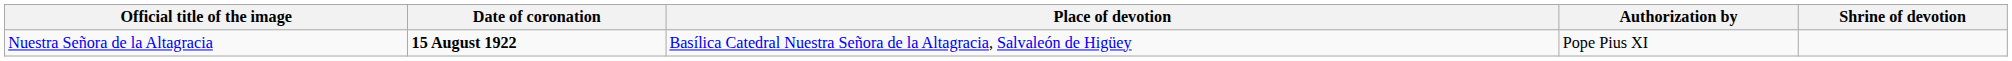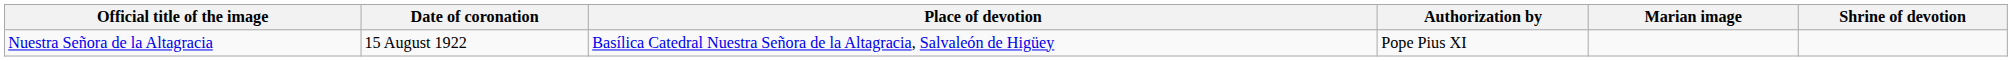 <table class="wikitable sortable" width="100%">
 <tr>
 <th>Official title of the image</th>
 <th data-sort-type="date">Date of coronation</th>
 <th>Place of devotion</th>
 <th>Authorization by</th>
+<th width=200px class=unsortable>Marian image</th>
 <th width=200px class=unsortable>Shrine of devotion</th>
 </tr>
 <tr>
 <td><a href='#'>Nuestra Señora de la Altagracia</a></td>
-<td><strong>15 August 1922</strong></td>
+<td>15 August 1922</td>
 <td><a href='#'>Basílica Catedral Nuestra Señora de la Altagracia</a>, <a href='#'>Salvaleón de Higüey</a></td>
 <td>Pope Pius XI</td>
 <td></td>
+<td></td>
 </tr>
 </table>
